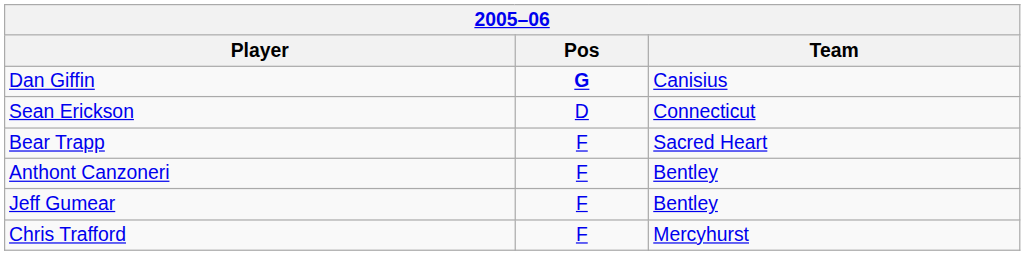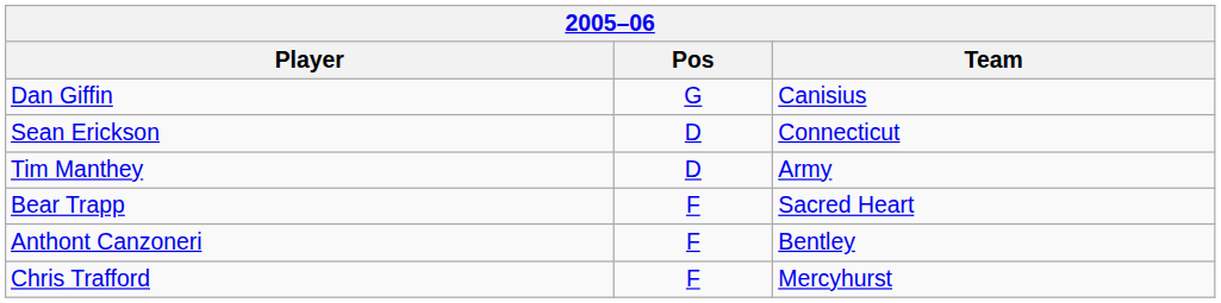 <table class="wikitable" width=95%>
 <tr>
 <th colspan=3><a href='#'>2005–06</a></th>
 </tr>
 <tr>
 <th>Player</th>
 <th>Pos</th>
 <th>Team</th>
 </tr>
 <tr>
 <td><a href='#'>Dan Giffin</a></td>
-<td style="text-align:center;"><strong><a href='#'>G</a></strong></td>
+<td style="text-align:center;"><a href='#'>G</a></td>
 <td><a href='#'>Canisius</a></td>
 </tr>
 <tr>
 <td><a href='#'>Sean Erickson</a></td>
 <td style="text-align:center;"><a href='#'>D</a></td>
 <td><a href='#'>Connecticut</a></td>
+</tr>
+<tr>
+<td><a href='#'>Tim Manthey</a></td>
+<td style="text-align:center;"><a href='#'>D</a></td>
+<td><a href='#'>Army</a></td>
 </tr>
 <tr>
 <td><a href='#'>Bear Trapp</a></td>
 <td style="text-align:center;"><a href='#'>F</a></td>
 <td><a href='#'>Sacred Heart</a></td>
 </tr>
 <tr>
 <td><a href='#'>Anthont Canzoneri</a></td>
 <td style="text-align:center;"><a href='#'>F</a></td>
 <td><a href='#'>Bentley</a></td>
 </tr>
 <tr>
-<td><a href='#'>Jeff Gumear</a></td>
-<td style="text-align:center;"><a href='#'>F</a></td>
-<td><a href='#'>Bentley</a></td>
-</tr>
-<tr>
 <td><a href='#'>Chris Trafford</a></td>
 <td style="text-align:center;"><a href='#'>F</a></td>
 <td><a href='#'>Mercyhurst</a></td>
 </tr>
 </table>
